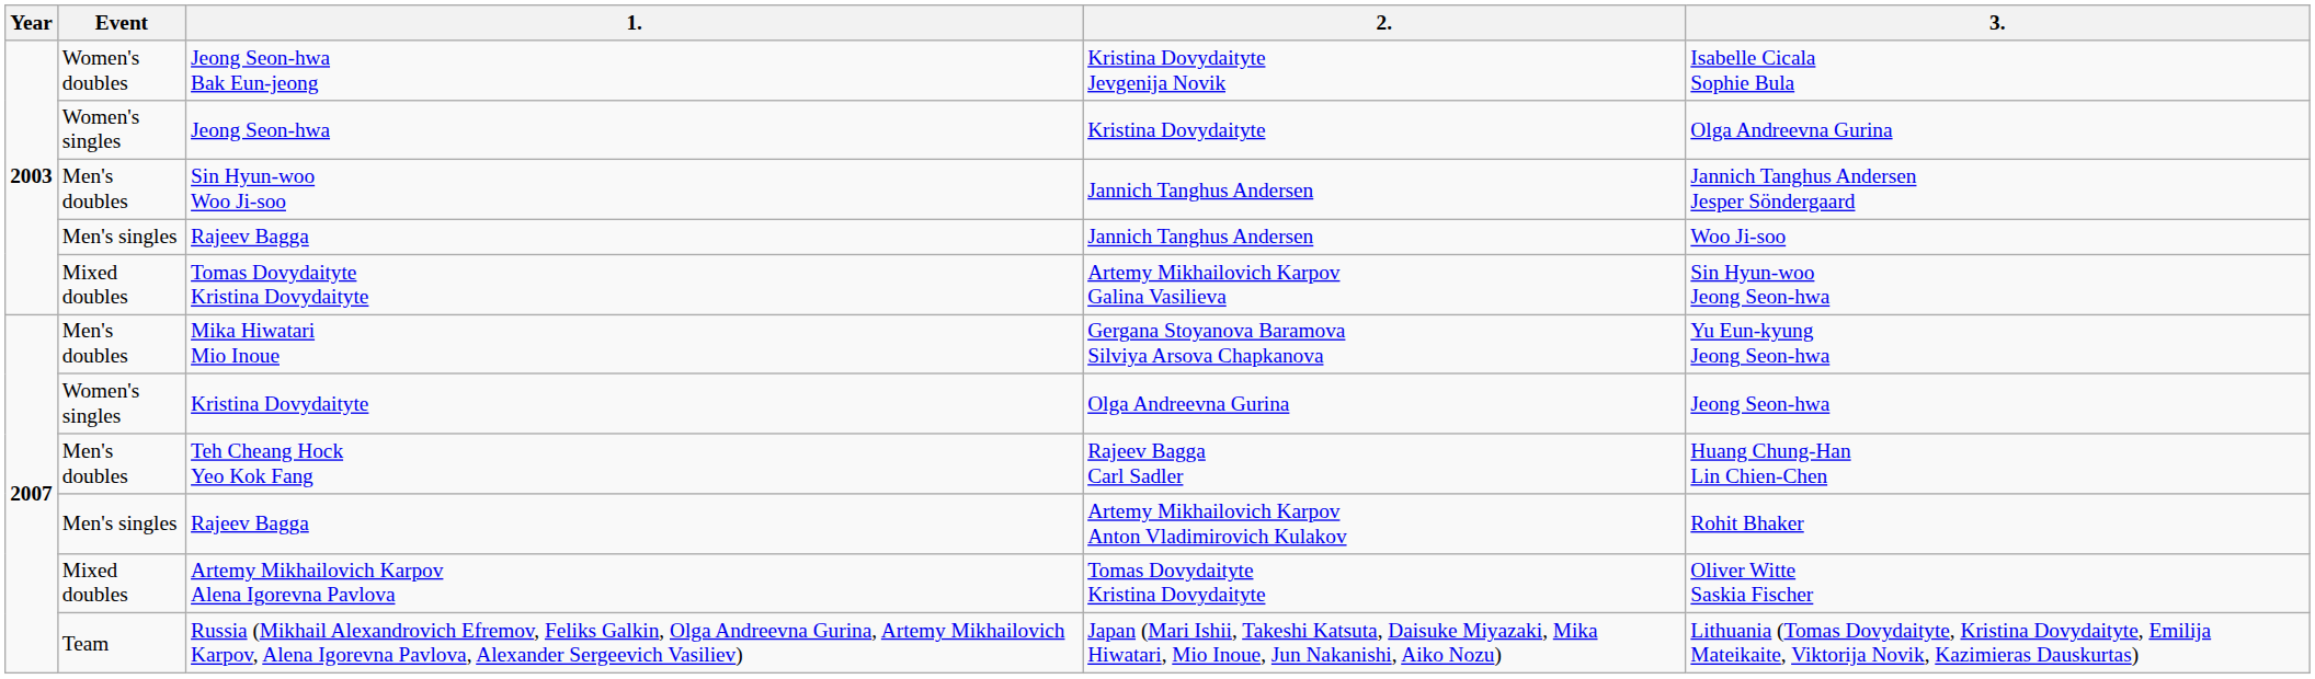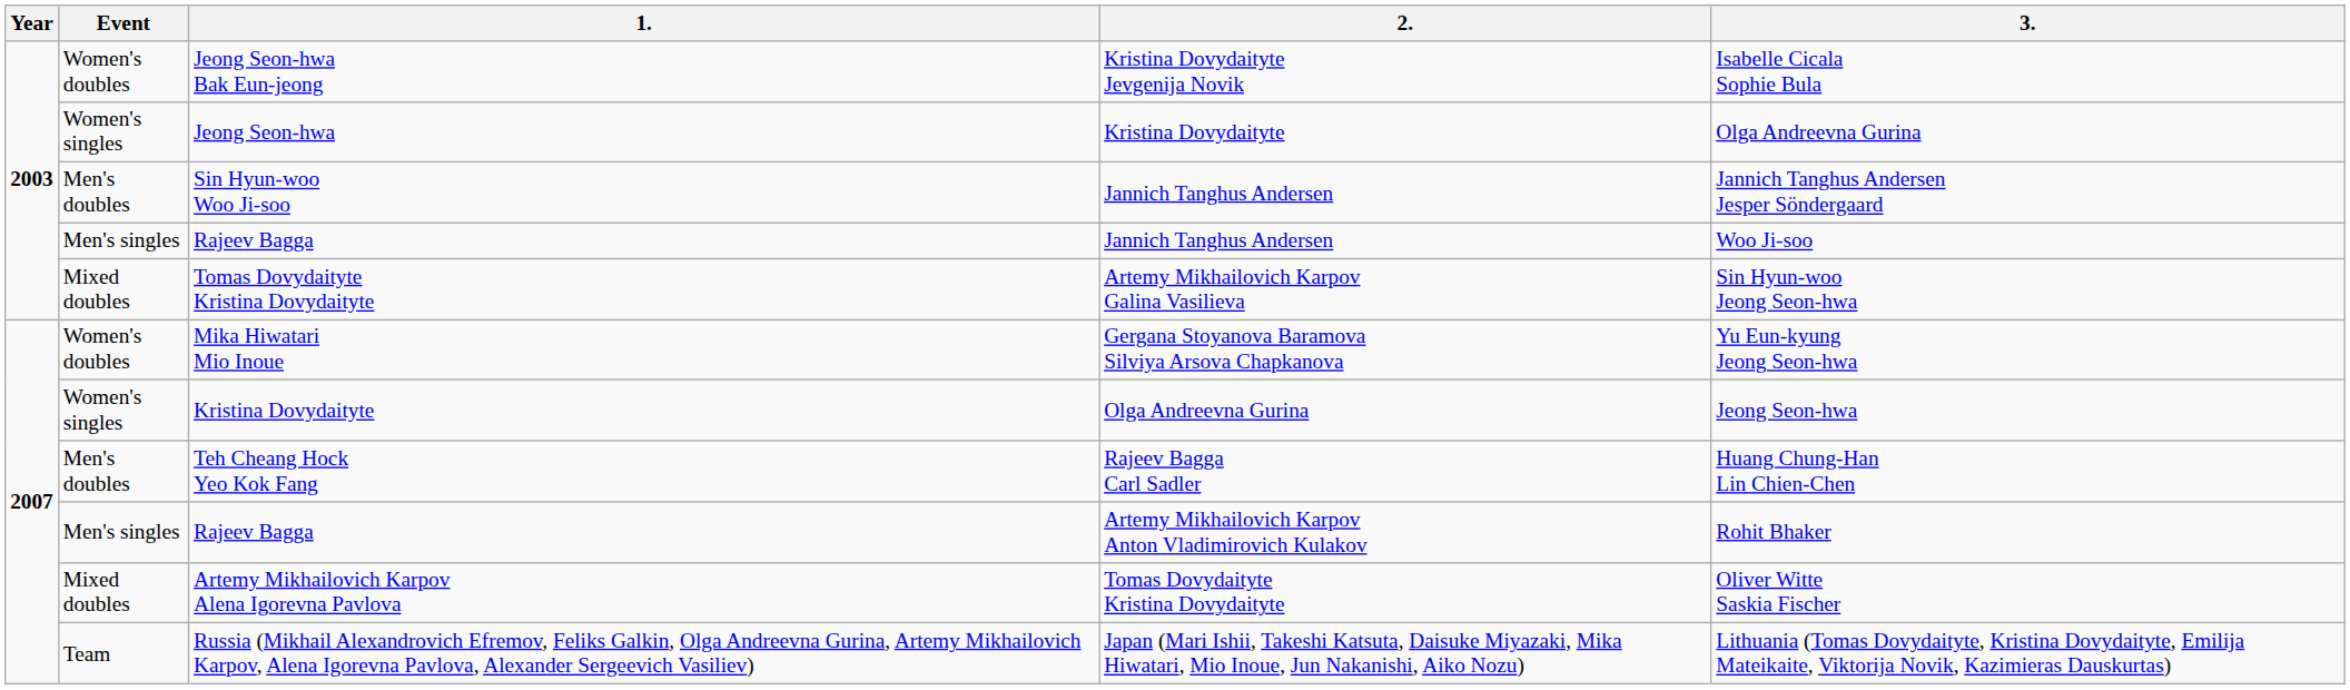 <table class=wikitable style="font-size:90%;">
 <tr>
 <th>Year</th>
 <th>Event</th>
 <th>1.</th>
 <th>2.</th>
 <th>3.</th>
 </tr>
 <tr>
 <td rowspan=5><strong>2003</strong></td>
 <td>Women's doubles</td>
 <td> <a href='#'>Jeong Seon-hwa</a><br> <a href='#'>Bak Eun-jeong</a></td>
 <td> <a href='#'>Kristina Dovydaityte</a><br> <a href='#'>Jevgenija Novik</a></td>
 <td> <a href='#'>Isabelle Cicala</a><br> <a href='#'>Sophie Bula</a></td>
 </tr>
 <tr>
 <td>Women's singles</td>
 <td> <a href='#'>Jeong Seon-hwa</a></td>
 <td> <a href='#'>Kristina Dovydaityte</a></td>
 <td> <a href='#'>Olga Andreevna Gurina</a></td>
 </tr>
 <tr>
 <td>Men's doubles</td>
 <td> <a href='#'>Sin Hyun-woo</a><br> <a href='#'>Woo Ji-soo</a></td>
 <td> <a href='#'>Jannich Tanghus Andersen</a></td>
 <td> <a href='#'>Jannich Tanghus Andersen</a><br> <a href='#'>Jesper Söndergaard</a></td>
 </tr>
 <tr>
 <td>Men's singles</td>
 <td> <a href='#'>Rajeev Bagga</a></td>
 <td> <a href='#'>Jannich Tanghus Andersen</a></td>
 <td> <a href='#'>Woo Ji-soo</a></td>
 </tr>
 <tr>
 <td>Mixed doubles</td>
 <td> <a href='#'>Tomas Dovydaityte</a><br> <a href='#'>Kristina Dovydaityte</a></td>
 <td> <a href='#'>Artemy Mikhailovich Karpov</a><br> <a href='#'>Galina Vasilieva</a></td>
 <td> <a href='#'>Sin Hyun-woo</a><br> <a href='#'>Jeong Seon-hwa</a></td>
 </tr>
 <tr>
 <td rowspan=6><strong>2007</strong></td>
-<td>Men's doubles</td>
+<td>Women's doubles</td>
 <td> <a href='#'>Mika Hiwatari</a><br> <a href='#'>Mio Inoue</a></td>
 <td> <a href='#'>Gergana Stoyanova Baramova</a><br> <a href='#'>Silviya Arsova Chapkanova</a></td>
 <td> <a href='#'>Yu Eun-kyung</a><br> <a href='#'>Jeong Seon-hwa</a></td>
 </tr>
 <tr>
 <td>Women's singles</td>
 <td> <a href='#'>Kristina Dovydaityte</a></td>
 <td> <a href='#'>Olga Andreevna Gurina</a></td>
 <td> <a href='#'>Jeong Seon-hwa</a></td>
 </tr>
 <tr>
 <td>Men's doubles</td>
 <td> <a href='#'>Teh Cheang Hock</a><br> <a href='#'>Yeo Kok Fang</a></td>
 <td> <a href='#'>Rajeev Bagga</a><br> <a href='#'>Carl Sadler</a></td>
 <td> <a href='#'>Huang Chung-Han</a><br> <a href='#'>Lin Chien-Chen</a></td>
 </tr>
 <tr>
 <td>Men's singles</td>
 <td> <a href='#'>Rajeev Bagga</a></td>
 <td> <a href='#'>Artemy Mikhailovich Karpov</a><br> <a href='#'>Anton Vladimirovich Kulakov</a></td>
 <td> <a href='#'>Rohit Bhaker</a></td>
 </tr>
 <tr>
 <td>Mixed doubles</td>
 <td> <a href='#'>Artemy Mikhailovich Karpov</a><br> <a href='#'>Alena Igorevna Pavlova</a></td>
 <td> <a href='#'>Tomas Dovydaityte</a><br> <a href='#'>Kristina Dovydaityte</a></td>
 <td> <a href='#'>Oliver Witte</a><br> <a href='#'>Saskia Fischer</a></td>
 </tr>
 <tr>
 <td>Team</td>
 <td> <a href='#'>Russia</a> (<a href='#'>Mikhail Alexandrovich Efremov</a>, <a href='#'>Feliks Galkin</a>, <a href='#'>Olga Andreevna Gurina</a>, <a href='#'>Artemy Mikhailovich Karpov</a>, <a href='#'>Alena Igorevna Pavlova</a>, <a href='#'>Alexander Sergeevich Vasiliev</a>)</td>
 <td> <a href='#'>Japan</a> (<a href='#'>Mari Ishii</a>, <a href='#'>Takeshi Katsuta</a>, <a href='#'>Daisuke Miyazaki</a>, <a href='#'>Mika Hiwatari</a>, <a href='#'>Mio Inoue</a>, <a href='#'>Jun Nakanishi</a>, <a href='#'>Aiko Nozu</a>)</td>
 <td> <a href='#'>Lithuania</a> (<a href='#'>Tomas Dovydaityte</a>, <a href='#'>Kristina Dovydaityte</a>, <a href='#'>Emilija Mateikaite</a>, <a href='#'>Viktorija Novik</a>, <a href='#'>Kazimieras Dauskurtas</a>)</td>
 </tr>
 </table>
